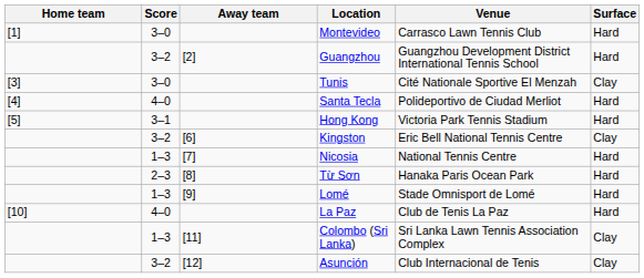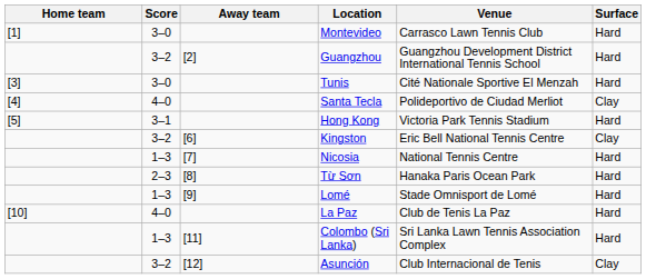 <table class="wikitable nowrap">
 <tr>
 <th width=180>Home team</th>
 <th>Score</th>
 <th width=180>Away team</th>
 <th width=100>Location</th>
 <th>Venue</th>
 <th>Surface</th>
 </tr>
 <tr>
 <td><strong></strong> [1]</td>
 <td align=center>3–0</td>
 <td></td>
 <td><a href='#'>Montevideo</a></td>
 <td>Carrasco Lawn Tennis Club</td>
 <td>Hard</td>
 </tr>
 <tr>
 <td><strong></strong></td>
 <td align=center>3–2</td>
 <td> [2]</td>
 <td><a href='#'>Guangzhou</a></td>
 <td>Guangzhou Development District International Tennis School</td>
 <td>Hard</td>
 </tr>
 <tr>
 <td><strong></strong> [3]</td>
 <td align=center>3–0</td>
 <td></td>
 <td><a href='#'>Tunis</a></td>
 <td>Cité Nationale Sportive El Menzah</td>
-<td>Clay</td>
+<td>Hard</td>
 </tr>
 <tr>
 <td><strong></strong> [4]</td>
 <td align=center>4–0</td>
 <td></td>
 <td><a href='#'>Santa Tecla</a></td>
 <td>Polideportivo de Ciudad Merliot</td>
-<td>Hard</td>
+<td>Clay</td>
 </tr>
 <tr>
 <td><strong></strong> [5]</td>
 <td align=center>3–1</td>
 <td></td>
 <td><a href='#'>Hong Kong</a></td>
 <td>Victoria Park Tennis Stadium</td>
 <td>Hard</td>
 </tr>
 <tr>
 <td></td>
 <td align=center>3–2</td>
 <td><strong></strong> [6]</td>
 <td><a href='#'>Kingston</a></td>
 <td>Eric Bell National Tennis Centre</td>
 <td>Clay</td>
 </tr>
 <tr>
 <td></td>
 <td align=center>1–3</td>
 <td><strong></strong> [7]</td>
 <td><a href='#'>Nicosia</a></td>
 <td>National Tennis Centre</td>
 <td>Hard</td>
 </tr>
 <tr>
 <td></td>
 <td align=center>2–3</td>
 <td><strong></strong> [8]</td>
 <td><a href='#'>Từ Sơn</a></td>
 <td>Hanaka Paris Ocean Park</td>
 <td>Hard</td>
 </tr>
 <tr>
 <td><strong></strong></td>
 <td align=center>1–3</td>
 <td> [9]</td>
 <td><a href='#'>Lomé</a></td>
 <td>Stade Omnisport de Lomé</td>
 <td>Hard</td>
 </tr>
 <tr>
 <td><strong></strong> [10]</td>
 <td align=center>4–0</td>
 <td></td>
 <td><a href='#'>La Paz</a></td>
 <td>Club de Tenis La Paz</td>
 <td>Hard</td>
 </tr>
 <tr>
 <td></td>
 <td align=center>1–3</td>
 <td><strong></strong> [11]</td>
 <td><a href='#'>Colombo</a> (<a href='#'>Sri Lanka</a>)</td>
 <td>Sri Lanka Lawn Tennis Association Complex</td>
-<td>Clay</td>
+<td>Hard</td>
 </tr>
 <tr>
 <td></td>
 <td align=center>3–2</td>
 <td><strong></strong> [12]</td>
 <td><a href='#'>Asunción</a></td>
 <td>Club Internacional de Tenis</td>
 <td>Clay</td>
 </tr>
 </table>
